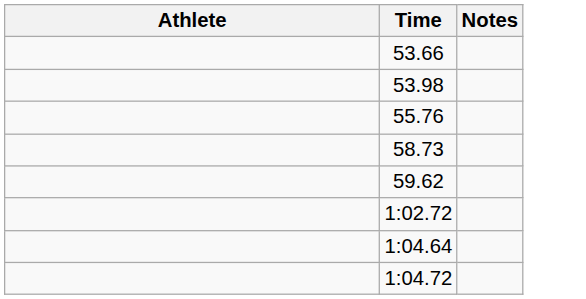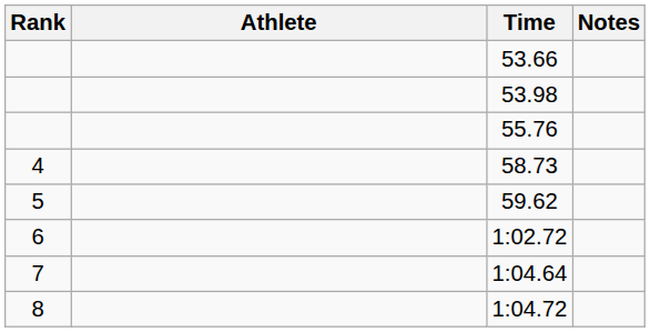 <table class="wikitable" style="text-align:center">
 <tr>
+<th>Rank</th>
 <th Style="width:18em">Athlete</th>
 <th>Time</th>
 <th>Notes</th>
 </tr>
 <tr>
+<td></td>
 <td style="text-align:left"></td>
 <td>53.66</td>
 <td></td>
 </tr>
 <tr>
+<td></td>
 <td style="text-align:left"></td>
 <td>53.98</td>
 <td></td>
 </tr>
 <tr>
+<td></td>
 <td style="text-align:left"></td>
 <td>55.76</td>
 <td></td>
 </tr>
 <tr>
+<td>4</td>
 <td style="text-align:left"></td>
 <td>58.73</td>
 <td></td>
 </tr>
 <tr>
+<td>5</td>
 <td style="text-align:left"></td>
 <td>59.62</td>
 <td></td>
 </tr>
 <tr>
+<td>6</td>
 <td style="text-align:left"></td>
 <td>1:02.72</td>
 <td></td>
 </tr>
 <tr>
+<td>7</td>
 <td style="text-align:left"></td>
 <td>1:04.64</td>
 <td></td>
 </tr>
 <tr>
+<td>8</td>
 <td style="text-align:left"></td>
 <td>1:04.72</td>
 <td></td>
 </tr>
 </table>
